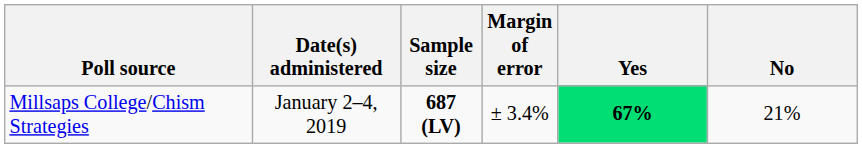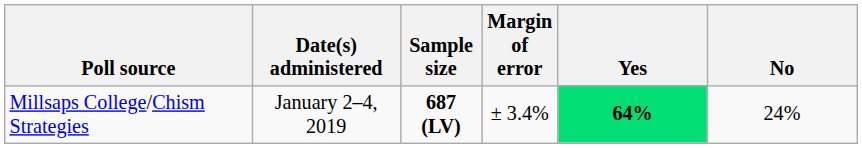 <table class="wikitable" style="font-size:90%;text-align:center;">
 <tr valign=bottom>
 <th>Poll source</th>
 <th>Date(s)<br>administered</th>
 <th>Sample<br>size</th>
 <th>Margin<br>of error</th>
 <th style="width:100px;">Yes</th>
 <th style="width:100px;">No</th>
 </tr>
 <tr>
 <td style="text-align:left;"><a href='#'>Millsaps College</a>/<a href='#'>Chism Strategies</a></td>
 <td>January 2–4, 2019</td>
 <td><strong>687 (LV)</strong></td>
 <td>± 3.4%</td>
-<td style="background: rgb(1,223,116);"><strong>67%</strong></td>
-<td>21%</td>
+<td style="background: rgb(1,223,116);"><strong>64%</strong></td>
+<td>24%</td>
 </tr>
 </table>
